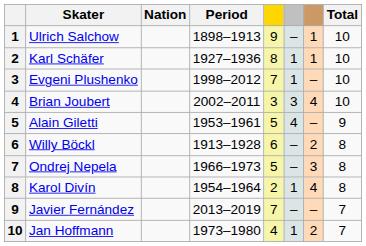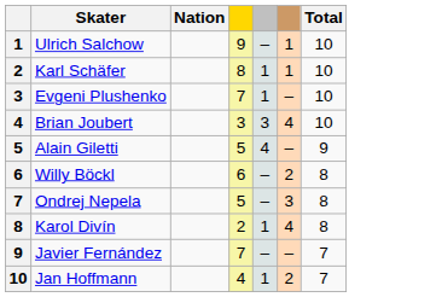 <table class="wikitable unsortable" style="text-align:center">
 <tr>
 <th scope="col"></th>
 <th scope="col">Skater</th>
 <th scope="col">Nation</th>
-<th scope="col">Period</th>
 <th scope="col" style="width:1em; background-color:gold"></th>
 <th scope="col" style="width:1em;background-color:silver"></th>
 <th scope="col" style="width:1em;background-color:#CC9966"></th>
 <th scope="col">Total</th>
 </tr>
 <tr>
 <th scope="row">1</th>
 <td align="left"><a href='#'>Ulrich Salchow</a></td>
 <td align="left"></td>
-<td>1898–1913</td>
 <td bgcolor="#F7F6A8">9</td>
 <td bgcolor="#DCE5E5">–</td>
 <td bgcolor="#FFDAB9">1</td>
 <td>10</td>
 </tr>
 <tr>
 <th scope="row">2</th>
 <td align="left"><a href='#'>Karl Schäfer</a></td>
 <td align="left"></td>
-<td>1927–1936</td>
 <td bgcolor="#F7F6A8">8</td>
 <td bgcolor="#DCE5E5">1</td>
 <td bgcolor="#FFDAB9">1</td>
 <td>10</td>
 </tr>
 <tr>
 <th scope="row">3</th>
 <td align="left"><a href='#'>Evgeni Plushenko</a></td>
 <td align="left"></td>
-<td>1998–2012</td>
 <td bgcolor="#F7F6A8">7</td>
 <td bgcolor="#DCE5E5">1</td>
 <td bgcolor="#FFDAB9">–</td>
 <td>10</td>
 </tr>
 <tr>
 <th scope="row">4</th>
 <td align="left"><a href='#'>Brian Joubert</a></td>
 <td align="left"></td>
-<td>2002–2011</td>
 <td bgcolor="#F7F6A8">3</td>
 <td bgcolor="#DCE5E5">3</td>
 <td bgcolor="#FFDAB9">4</td>
 <td>10</td>
 </tr>
 <tr>
 <th scope="row">5</th>
 <td align="left"><a href='#'>Alain Giletti</a></td>
 <td align="left"></td>
-<td>1953–1961</td>
 <td bgcolor="#F7F6A8">5</td>
 <td bgcolor="#DCE5E5">4</td>
 <td bgcolor="#FFDAB9">–</td>
 <td>9</td>
 </tr>
 <tr>
 <th scope="row">6</th>
 <td align="left"><a href='#'>Willy Böckl</a></td>
 <td align="left"></td>
-<td>1913–1928</td>
 <td bgcolor="#F7F6A8">6</td>
 <td bgcolor="#DCE5E5">–</td>
 <td bgcolor="#FFDAB9">2</td>
 <td>8</td>
 </tr>
 <tr>
 <th scope="row">7</th>
 <td align="left"><a href='#'>Ondrej Nepela</a></td>
 <td align="left"></td>
-<td>1966–1973</td>
 <td bgcolor="#F7F6A8">5</td>
 <td bgcolor="#DCE5E5">–</td>
 <td bgcolor="#FFDAB9">3</td>
 <td>8</td>
 </tr>
 <tr>
 <th scope="row">8</th>
 <td align="left"><a href='#'>Karol Divín</a></td>
 <td align="left"></td>
-<td>1954–1964</td>
 <td bgcolor="#F7F6A8">2</td>
 <td bgcolor="#DCE5E5">1</td>
 <td bgcolor="#FFDAB9">4</td>
 <td>8</td>
 </tr>
 <tr>
 <th scope="row">9</th>
 <td align="left"><a href='#'>Javier Fernández</a></td>
 <td align="left"></td>
-<td>2013–2019</td>
 <td bgcolor="#F7F6A8">7</td>
 <td bgcolor="#DCE5E5">–</td>
 <td bgcolor="#FFDAB9">–</td>
 <td>7</td>
 </tr>
 <tr>
 <th scope="row">10</th>
 <td align="left"><a href='#'>Jan Hoffmann</a></td>
 <td align="left"></td>
-<td>1973–1980</td>
 <td bgcolor="#F7F6A8">4</td>
 <td bgcolor="#DCE5E5">1</td>
 <td bgcolor="#FFDAB9">2</td>
 <td>7</td>
 </tr>
 </table>
